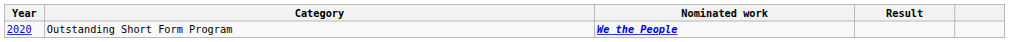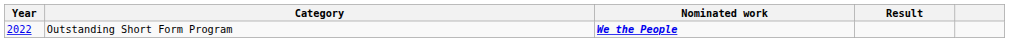 <table class="wikitable" style="width:80%;">
 <tr>
 <th style="width:4%;">Year</th>
 <th style="width:55%;">Category</th>
 <th style="width:26%;">Nominated work</th>
 <th style="width:10%;">Result</th>
 <th width=5%></th>
 </tr>
 <tr>
-<td><a href='#'>2020</a></td>
+<td><a href='#'>2022</a></td>
 <td>Outstanding Short Form Program</td>
 <td><strong><em><a href='#'>We the People</a></em></strong></td>
 <td></td>
 <td style="text-align:center;"></td>
 </tr>
 </table>
